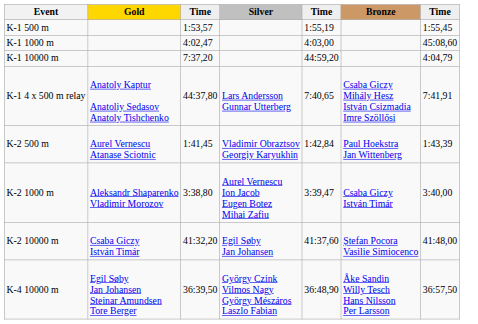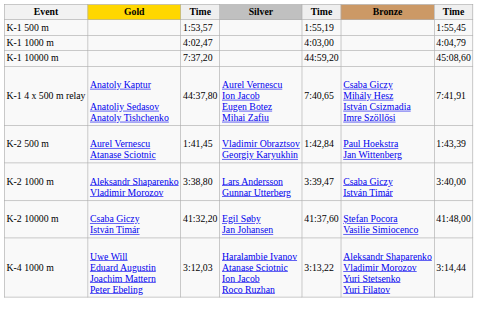 <table class="wikitable">
 <tr>
 <th>Event</th>
 <td align=center bgcolor="gold"><strong>Gold</strong></td>
 <td align=center bgcolor="EFEFEF"><strong>Time</strong></td>
 <td align=center bgcolor="silver"><strong>Silver</strong></td>
 <td align=center bgcolor="EFEFEF"><strong>Time</strong></td>
 <td align=center bgcolor="CC9966"><strong>Bronze</strong></td>
 <td align=center bgcolor="EFEFEF"><strong>Time</strong></td>
 </tr>
 <tr>
 <td>K-1 500 m</td>
 <td></td>
 <td>1:53,57</td>
 <td></td>
 <td>1:55,19</td>
 <td></td>
 <td>1:55,45</td>
 </tr>
 <tr>
 <td>K-1 1000 m</td>
 <td></td>
 <td>4:02,47</td>
 <td></td>
 <td>4:03,00</td>
 <td></td>
-<td>45:08,60</td>
+<td>4:04,79</td>
 </tr>
 <tr>
 <td>K-1 10000 m</td>
 <td></td>
 <td>7:37,20</td>
 <td></td>
 <td>44:59,20</td>
 <td></td>
-<td>4:04,79</td>
+<td>45:08,60</td>
 </tr>
 <tr>
 <td>K-1 4 x 500 m relay</td>
 <td><br><a href='#'>Anatoly Kaptur</a><br><br><a href='#'>Anatoliy Sedasov</a><br><a href='#'>Anatoly Tishchenko</a></td>
 <td>44:37,80</td>
-<td><br><a href='#'>Lars Andersson</a><br><a href='#'>Gunnar Utterberg</a></td>
+<td><br><a href='#'>Aurel Vernescu</a><br><a href='#'>Ion Jacob</a><br><a href='#'>Eugen Botez</a><br><a href='#'>Mihai Zafiu</a></td>
 <td>7:40,65</td>
 <td><br><a href='#'>Csaba Giczy</a><br><a href='#'>Mihály Hesz</a><br><a href='#'>István Csizmadia</a><br><a href='#'>Imre Szöllősi</a></td>
 <td>7:41,91</td>
 </tr>
 <tr>
 <td>K-2 500 m</td>
 <td><br><a href='#'>Aurel Vernescu</a><br><a href='#'>Atanase Sciotnic</a></td>
 <td>1:41,45</td>
 <td><br><a href='#'>Vladimir Obraztsov</a><br><a href='#'>Georgiy Karyukhin</a></td>
 <td>1:42,84</td>
 <td><br><a href='#'>Paul Hoekstra</a><br><a href='#'>Jan Wittenberg</a></td>
 <td>1:43,39</td>
 </tr>
 <tr>
 <td>K-2 1000 m</td>
 <td><br><a href='#'>Aleksandr Shaparenko</a><br><a href='#'>Vladimir Morozov</a></td>
 <td>3:38,80</td>
-<td><br><a href='#'>Aurel Vernescu</a><br><a href='#'>Ion Jacob</a><br><a href='#'>Eugen Botez</a><br><a href='#'>Mihai Zafiu</a></td>
+<td><br><a href='#'>Lars Andersson</a><br><a href='#'>Gunnar Utterberg</a></td>
 <td>3:39,47</td>
 <td><br><a href='#'>Csaba Giczy</a><br><a href='#'>István Timár</a></td>
 <td>3:40,00</td>
 </tr>
 <tr>
 <td>K-2 10000 m</td>
 <td><br><a href='#'>Csaba Giczy</a><br><a href='#'>István Timár</a></td>
 <td>41:32,20</td>
 <td><br><a href='#'>Egil Søby</a><br><a href='#'>Jan Johansen</a></td>
 <td>41:37,60</td>
 <td><br><a href='#'>Ștefan Pocora</a><br><a href='#'>Vasilie Simiocenco</a></td>
 <td>41:48,00</td>
 </tr>
 <tr>
-<td>K-4 10000 m</td>
-<td><br><a href='#'>Egil Søby</a><br><a href='#'>Jan Johansen</a><br><a href='#'>Steinar Amundsen</a><br><a href='#'>Tore Berger</a></td>
-<td>36:39,50</td>
-<td><br><a href='#'>György Czink</a><br><a href='#'>Vilmos Nagy</a><br><a href='#'>György Mészáros</a><br><a href='#'>Laszlo Fabian</a></td>
-<td>36:48,90</td>
-<td><br><a href='#'>Åke Sandin</a><br><a href='#'>Willy Tesch</a><br><a href='#'>Hans Nilsson</a><br><a href='#'>Per Larsson</a></td>
-<td>36:57,50</td>
+<td>K-4 1000 m</td>
+<td><br><a href='#'>Uwe Will</a><br><a href='#'>Eduard Augustin</a><br><a href='#'>Joachim Mattern</a><br><a href='#'>Peter Ebeling</a></td>
+<td>3:12,03</td>
+<td><br><a href='#'>Haralambie Ivanov</a><br><a href='#'>Atanase Sciotnic</a><br><a href='#'>Ion Jacob</a><br><a href='#'>Roco Ruzhan</a></td>
+<td>3:13,22</td>
+<td><br><a href='#'>Aleksandr Shaparenko</a><br><a href='#'>Vladimir Morozov</a><br><a href='#'>Yuri Stetsenko</a><br><a href='#'>Yuri Filatov</a></td>
+<td>3:14,44</td>
 </tr>
 </table>
